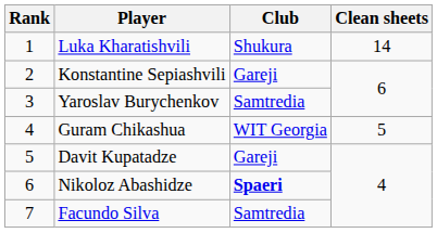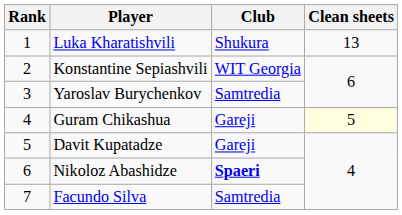 <table class="wikitable" style="text-align:center">
 <tr>
 <th>Rank</th>
 <th>Player</th>
 <th>Club</th>
 <th>Clean sheets</th>
 </tr>
 <tr>
 <td>1</td>
 <td align="left"> <a href='#'>Luka Kharatishvili</a></td>
 <td align="left"><a href='#'>Shukura</a></td>
-<td>14</td>
+<td>13</td>
 </tr>
 <tr>
 <td>2</td>
 <td align="left">  Konstantine Sepiashvili</td>
-<td align="left"><a href='#'>Gareji</a></td>
+<td align="left"><a href='#'>WIT Georgia</a></td>
 <td rowspan="2">6</td>
 </tr>
 <tr>
 <td>3</td>
 <td align="left"> Yaroslav Burychenkov</td>
 <td align="left"><a href='#'>Samtredia</a></td>
 </tr>
 <tr>
 <td>4</td>
 <td align="left"> Guram Chikashua</td>
-<td align="left"><a href='#'>WIT Georgia</a></td>
-<td>5</td>
+<td align="left"><a href='#'>Gareji</a></td>
+<td style="background: lightyellow;">5</td>
 </tr>
 <tr>
 <td>5</td>
 <td align="left">  Davit Kupatadze</td>
 <td align="left"><a href='#'>Gareji</a></td>
 <td rowspan="3">4</td>
 </tr>
 <tr>
 <td>6</td>
 <td align="left"> Nikoloz Abashidze</td>
 <td align="left"><strong><a href='#'>Spaeri</a></strong></td>
 </tr>
 <tr>
 <td>7</td>
 <td align="left"> <a href='#'>Facundo Silva</a></td>
 <td align="left"><a href='#'>Samtredia</a></td>
 </tr>
 </table>
